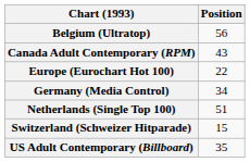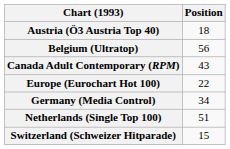 <table class="wikitable sortable plainrowheaders" style="text-align:center">
 <tr>
 <th scope="col">Chart (1993)</th>
 <th scope="col">Position</th>
+</tr>
+<tr>
+<th scope="row">Austria (Ö3 Austria Top 40)</th>
+<td>18</td>
 </tr>
 <tr>
 <th scope="row">Belgium (Ultratop)</th>
 <td>56</td>
 </tr>
 <tr>
 <th scope="row">Canada Adult Contemporary (<em>RPM</em>)</th>
 <td>43</td>
 </tr>
 <tr>
 <th scope="row">Europe (Eurochart Hot 100)</th>
 <td>22</td>
 </tr>
 <tr>
 <th scope="row">Germany (Media Control)</th>
 <td>34</td>
 </tr>
 <tr>
 <th scope="row">Netherlands (Single Top 100)</th>
 <td>51</td>
 </tr>
 <tr>
 <th scope="row">Switzerland (Schweizer Hitparade)</th>
 <td>15</td>
 </tr>
-<tr>
-<th scope="row">US Adult Contemporary (<em>Billboard</em>)</th>
-<td>35</td>
-</tr>
 </table>
